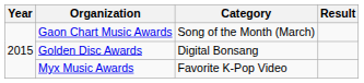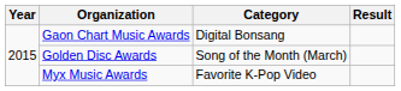 <table class="wikitable plainrowheaders">
 <tr>
 <th scope="col">Year</th>
 <th scope="col">Organization</th>
 <th scope="col">Category</th>
 <th scope="col">Result</th>
 </tr>
 <tr>
 <td rowspan="3">2015</td>
 <td><a href='#'>Gaon Chart Music Awards</a></td>
-<td>Song of the Month (March)</td>
+<td>Digital Bonsang</td>
 <td></td>
 </tr>
 <tr>
 <td><a href='#'>Golden Disc Awards</a></td>
-<td>Digital Bonsang</td>
+<td>Song of the Month (March)</td>
 <td></td>
 </tr>
 <tr>
 <td><a href='#'>Myx Music Awards</a></td>
 <td>Favorite K-Pop Video</td>
 <td></td>
 </tr>
 </table>
